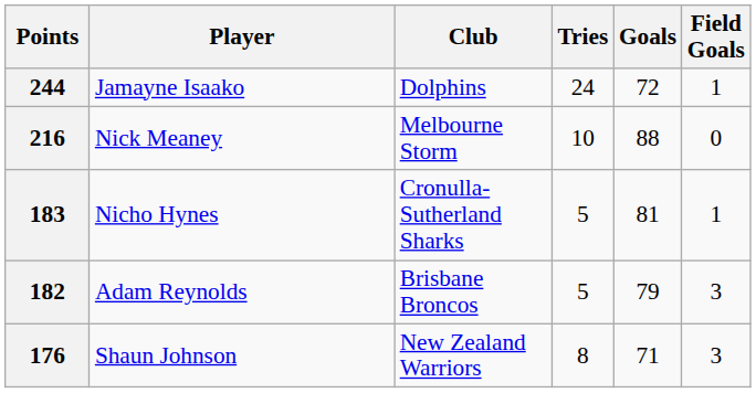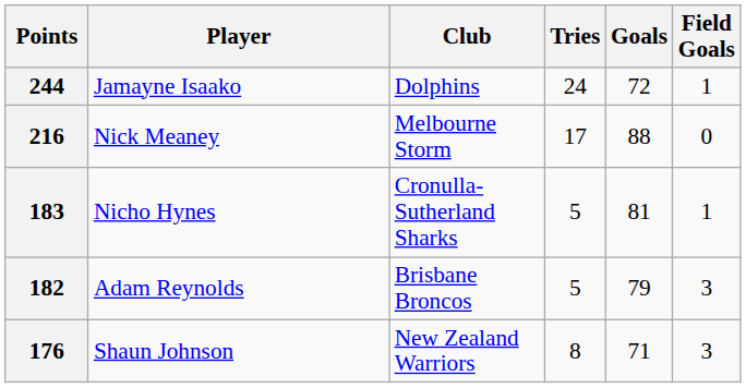 <table class="wikitable" style="text-align:left;">
 <tr>
 <th width=50>Points</th>
 <th width=200>Player</th>
 <th width=100>Club</th>
 <th width=30>Tries</th>
 <th width=30>Goals</th>
 <th width=30>Field Goals</th>
 </tr>
 <tr>
 <th>244</th>
 <td><a href='#'>Jamayne Isaako</a></td>
 <td><a href='#'>Dolphins</a></td>
 <td align=center>24</td>
 <td align=center>72</td>
 <td align=center>1</td>
 </tr>
 <tr>
 <th>216</th>
 <td><a href='#'>Nick Meaney</a></td>
 <td><a href='#'>Melbourne Storm</a></td>
-<td align=center>10</td>
+<td align=center>17</td>
 <td align=center>88</td>
 <td align=center>0</td>
 </tr>
 <tr>
 <th>183</th>
 <td><a href='#'>Nicho Hynes</a></td>
 <td><a href='#'>Cronulla-Sutherland Sharks</a></td>
 <td align=center>5</td>
 <td align=center>81</td>
 <td align=center>1</td>
 </tr>
 <tr>
 <th>182</th>
 <td><a href='#'>Adam Reynolds</a></td>
 <td><a href='#'>Brisbane Broncos</a></td>
 <td align=center>5</td>
 <td align=center>79</td>
 <td align=center>3</td>
 </tr>
 <tr>
 <th>176</th>
 <td><a href='#'>Shaun Johnson</a></td>
 <td><a href='#'>New Zealand Warriors</a></td>
 <td align=center>8</td>
 <td align=center>71</td>
 <td align=center>3</td>
 </tr>
 </table>
